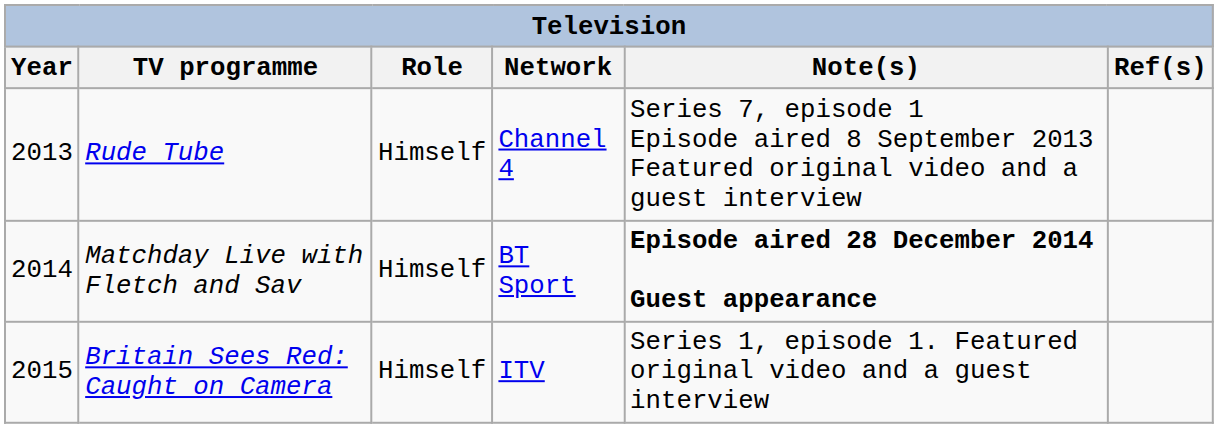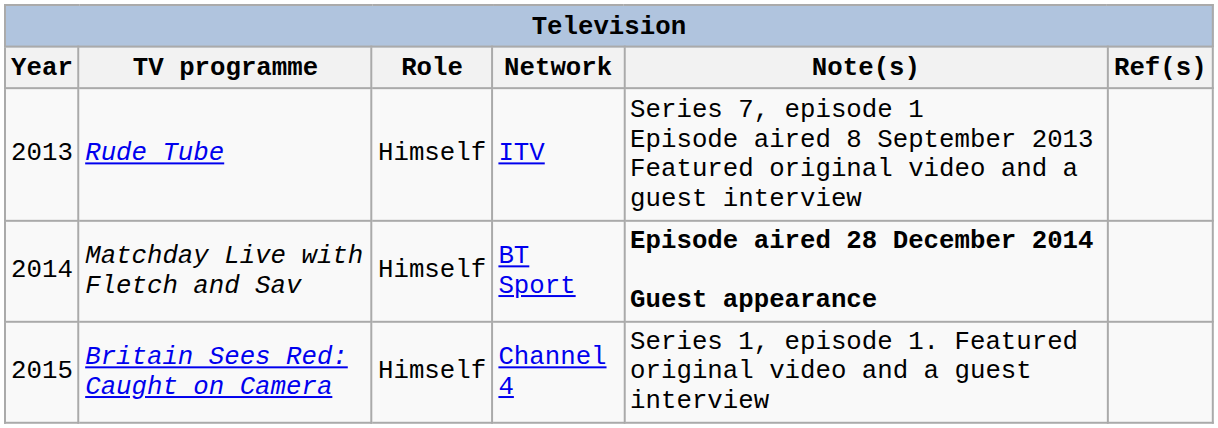 <table class="wikitable ve-ce-branchNode ve-ce-tableNode noime">
 <tr>
 <th colspan="6" style="background: LightSteelBlue;">Television</th>
 </tr>
 <tr>
 <th>Year</th>
 <th>TV programme</th>
 <th>Role</th>
 <th>Network</th>
 <th>Note(s)</th>
 <th>Ref(s)</th>
 </tr>
 <tr>
 <td>2013</td>
 <td><em><a href='#'>Rude Tube</a></em></td>
 <td>Himself</td>
-<td><a href='#'>Channel 4</a></td>
+<td><a href='#'>ITV</a></td>
 <td>Series 7, episode 1<br>Episode aired 8 September 2013<br>Featured original video and a guest interview</td>
 <td></td>
 </tr>
 <tr>
 <td>2014</td>
 <td><em>Matchday Live with Fletch and Sav</em></td>
 <td>Himself</td>
 <td><a href='#'>BT Sport</a></td>
 <td><strong>Episode aired 28 December 2014<br><br>Guest appearance</strong></td>
 <td></td>
 </tr>
 <tr>
 <td>2015</td>
 <td><em><a href='#'>Britain Sees Red: Caught on Camera</a></em></td>
 <td>Himself</td>
-<td><a href='#'>ITV</a></td>
+<td><a href='#'>Channel 4</a></td>
 <td>Series 1, episode 1. Featured original video and a guest interview</td>
 </tr>
 </table>
